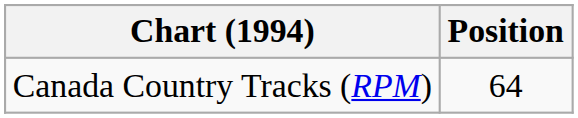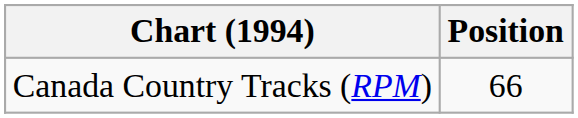 <table class="wikitable sortable">
 <tr>
 <th scope="col">Chart (1994)</th>
 <th scope="col">Position</th>
 </tr>
 <tr>
 <td>Canada Country Tracks (<em><a href='#'>RPM</a></em>)</td>
-<td align="center">64</td>
+<td align="center">66</td>
 </tr>
 </table>
